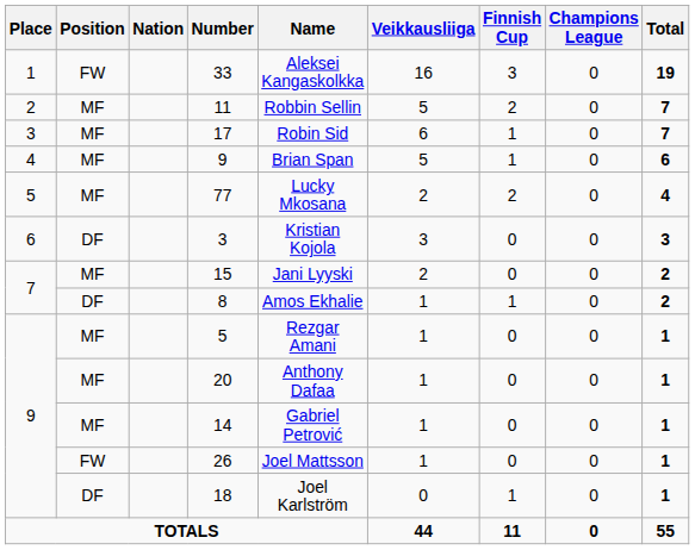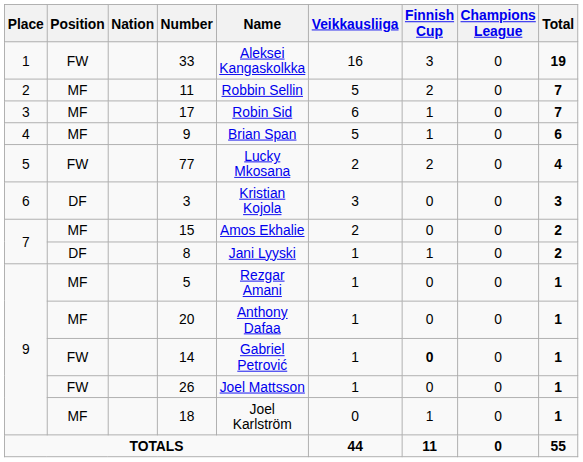 <table class="wikitable" style="font-size: 95%; text-align: center;">
 <tr>
 <th width=60>Place</th>
 <th width=60>Position</th>
 <th width=60>Nation</th>
 <th width=60>Number</th>
 <th width=200>Name</th>
 <th width=100><a href='#'>Veikkausliiga</a></th>
 <th width=100><a href='#'>Finnish Cup</a></th>
 <th width=200><a href='#'>Champions League</a></th>
 <th width=80><strong>Total</strong></th>
 </tr>
 <tr>
 <td>1</td>
 <td>FW</td>
 <td></td>
 <td>33</td>
 <td><a href='#'>Aleksei Kangaskolkka</a></td>
 <td>16</td>
 <td>3</td>
 <td>0</td>
 <td><strong>19</strong></td>
 </tr>
 <tr>
 <td>2</td>
 <td>MF</td>
 <td></td>
 <td>11</td>
 <td><a href='#'>Robbin Sellin</a></td>
 <td>5</td>
 <td>2</td>
 <td>0</td>
 <td><strong>7</strong></td>
 </tr>
 <tr>
 <td>3</td>
 <td>MF</td>
 <td></td>
 <td>17</td>
 <td><a href='#'>Robin Sid</a></td>
 <td>6</td>
 <td>1</td>
 <td>0</td>
 <td><strong>7</strong></td>
 </tr>
 <tr>
 <td>4</td>
 <td>MF</td>
 <td></td>
 <td>9</td>
 <td><a href='#'>Brian Span</a></td>
 <td>5</td>
 <td>1</td>
 <td>0</td>
 <td><strong>6</strong></td>
 </tr>
 <tr>
 <td>5</td>
-<td>MF</td>
+<td>FW</td>
 <td></td>
 <td>77</td>
 <td><a href='#'>Lucky Mkosana</a></td>
 <td>2</td>
 <td>2</td>
 <td>0</td>
 <td><strong>4</strong></td>
 </tr>
 <tr>
 <td>6</td>
 <td>DF</td>
 <td></td>
 <td>3</td>
 <td><a href='#'>Kristian Kojola</a></td>
 <td>3</td>
 <td>0</td>
 <td>0</td>
 <td><strong>3</strong></td>
 </tr>
 <tr>
 <td rowspan="2">7</td>
 <td>MF</td>
 <td></td>
 <td>15</td>
-<td><a href='#'>Jani Lyyski</a></td>
+<td><a href='#'>Amos Ekhalie</a></td>
 <td>2</td>
 <td>0</td>
 <td>0</td>
 <td><strong>2</strong></td>
 </tr>
 <tr>
 <td>DF</td>
 <td></td>
 <td>8</td>
-<td><a href='#'>Amos Ekhalie</a></td>
+<td><a href='#'>Jani Lyyski</a></td>
 <td>1</td>
 <td>1</td>
 <td>0</td>
 <td><strong>2</strong></td>
 </tr>
 <tr>
 <td rowspan="5">9</td>
 <td>MF</td>
 <td></td>
 <td>5</td>
 <td><a href='#'>Rezgar Amani</a></td>
 <td>1</td>
 <td>0</td>
 <td>0</td>
 <td><strong>1</strong></td>
 </tr>
 <tr>
 <td>MF</td>
 <td></td>
 <td>20</td>
 <td><a href='#'>Anthony Dafaa</a></td>
 <td>1</td>
 <td>0</td>
 <td>0</td>
 <td><strong>1</strong></td>
 </tr>
 <tr>
-<td>MF</td>
+<td>FW</td>
 <td></td>
 <td>14</td>
 <td><a href='#'>Gabriel Petrović</a></td>
 <td>1</td>
-<td>0</td>
+<td><strong>0</strong></td>
 <td>0</td>
 <td><strong>1</strong></td>
 </tr>
 <tr>
 <td>FW</td>
 <td></td>
 <td>26</td>
 <td><a href='#'>Joel Mattsson</a></td>
 <td>1</td>
 <td>0</td>
 <td>0</td>
 <td><strong>1</strong></td>
 </tr>
 <tr>
-<td>DF</td>
+<td>MF</td>
 <td></td>
 <td>18</td>
 <td>Joel Karlström</td>
 <td>0</td>
 <td>1</td>
 <td>0</td>
 <td><strong>1</strong></td>
 </tr>
 <tr>
 <td colspan="5"><strong>TOTALS</strong></td>
 <td><strong>44</strong></td>
 <td><strong>11</strong></td>
 <td><strong>0</strong></td>
 <td><strong>55</strong></td>
 </tr>
 </table>
